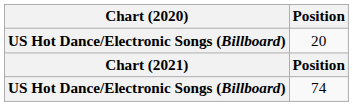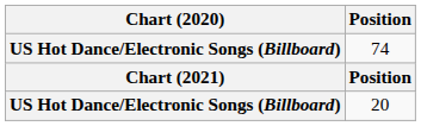 <table class="wikitable plainrowheaders" style="text-align:center">
 <tr>
 <th scope="col">Chart (2020)</th>
 <th scope="col">Position</th>
 </tr>
 <tr>
 <th scope="row">US Hot Dance/Electronic Songs (<em>Billboard</em>)</th>
-<td>20</td>
+<td>74</td>
 </tr>
 <tr>
 <th scope="col">Chart (2021)</th>
 <th scope="col">Position</th>
 </tr>
 <tr>
 <th scope="row">US Hot Dance/Electronic Songs (<em>Billboard</em>)</th>
-<td>74</td>
+<td>20</td>
 </tr>
 </table>
